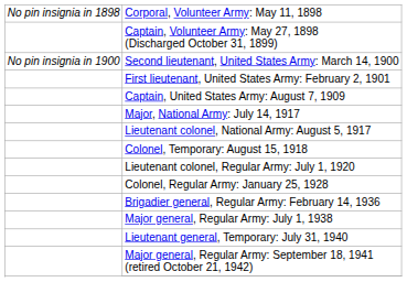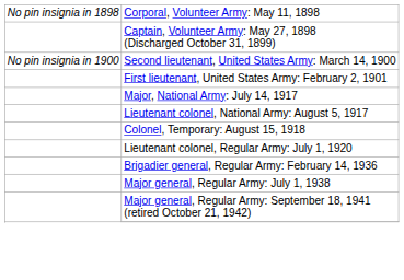 <table class="wikitable" style="background:white">
 <tr>
 <td align="center"><em>No pin insignia in 1898</em></td>
 <td><a href='#'>Corporal</a>, <a href='#'>Volunteer Army</a>: May 11, 1898</td>
 </tr>
 <tr>
 <td align="center"></td>
 <td><a href='#'>Captain</a>, <a href='#'>Volunteer Army</a>: May 27, 1898<br>(Discharged October 31, 1899)</td>
 </tr>
 <tr>
 <td align="center"><em>No pin insignia in 1900</em></td>
 <td><a href='#'>Second lieutenant</a>, <a href='#'>United States Army</a>: March 14, 1900</td>
 </tr>
 <tr>
 <td align="center"></td>
 <td><a href='#'>First lieutenant</a>, United States Army: February 2, 1901</td>
 </tr>
 <tr>
 <td align="center"></td>
-<td><a href='#'>Captain</a>, United States Army: August 7, 1909</td>
-</tr>
-<tr>
-<td align="center"></td>
 <td><a href='#'>Major</a>, <a href='#'>National Army</a>: July 14, 1917</td>
 </tr>
 <tr>
 <td align="center"></td>
 <td><a href='#'>Lieutenant colonel</a>, National Army: August 5, 1917</td>
 </tr>
 <tr>
 <td align="center"></td>
 <td><a href='#'>Colonel</a>, Temporary: August 15, 1918</td>
 </tr>
 <tr>
 <td align="center"></td>
 <td>Lieutenant colonel, Regular Army: July 1, 1920</td>
 </tr>
 <tr>
 <td align="center"></td>
-<td>Colonel, Regular Army: January 25, 1928</td>
-</tr>
-<tr>
-<td align="center"></td>
 <td><a href='#'>Brigadier general</a>, Regular Army: February 14, 1936</td>
 </tr>
 <tr>
 <td align="center"></td>
 <td><a href='#'>Major general</a>, Regular Army: July 1, 1938</td>
-</tr>
-<tr>
-<td align="center"></td>
-<td><a href='#'>Lieutenant general</a>, Temporary: July 31, 1940</td>
 </tr>
 <tr>
 <td align="center" rowspan="2"></td>
 <td><a href='#'>Major general</a>, Regular Army: September 18, 1941<br>(retired October 21, 1942)</td>
 </tr>
 <tr>
 </tr>
 </table>
